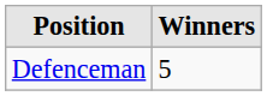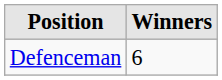 <table class="wikitable">
 <tr>
 <th style="background:#e5e5e5;">Position</th>
 <th style="background:#e5e5e5;">Winners</th>
 </tr>
 <tr>
 <td><a href='#'>Defenceman</a></td>
-<td>5</td>
+<td>6</td>
 </tr>
 </table>
